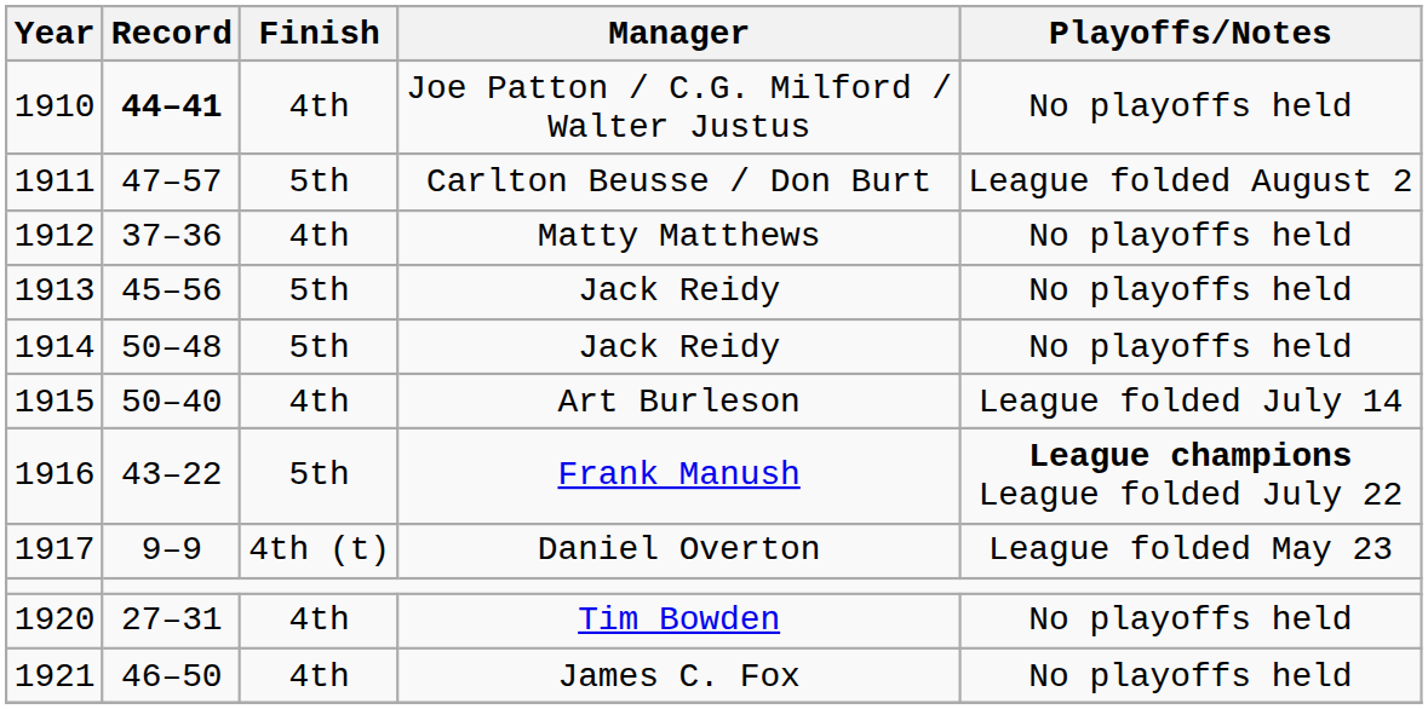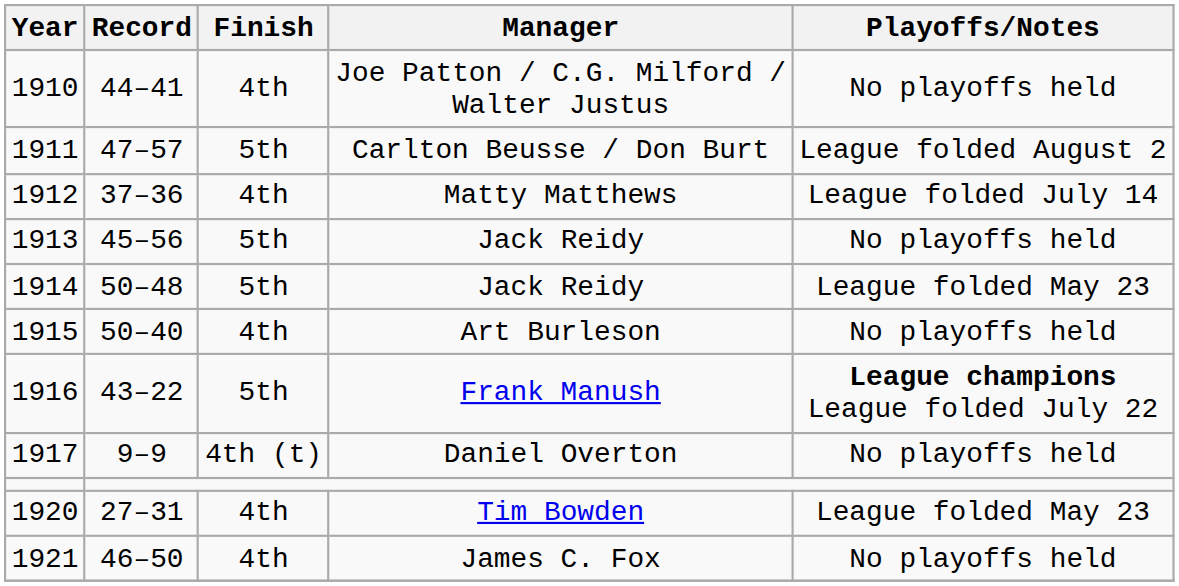 <table class="wikitable" style="text-align:center">
 <tr>
 <th>Year</th>
 <th>Record</th>
 <th>Finish</th>
 <th>Manager</th>
 <th>Playoffs/Notes</th>
 </tr>
 <tr align=center>
 <td>1910</td>
-<td><strong>44–41</strong></td>
+<td>44–41</td>
 <td>4th</td>
 <td>Joe Patton / C.G. Milford /<br> Walter Justus</td>
 <td>No playoffs held</td>
 </tr>
 <tr align=center>
 <td>1911</td>
 <td>47–57</td>
 <td>5th</td>
 <td>Carlton Beusse / Don Burt</td>
 <td>League folded August 2</td>
 </tr>
 <tr align=center>
 <td>1912</td>
 <td>37–36</td>
 <td>4th</td>
 <td>Matty Matthews</td>
-<td>No playoffs held</td>
+<td>League folded July 14</td>
 </tr>
 <tr align=center>
 <td>1913</td>
 <td>45–56</td>
 <td>5th</td>
 <td>Jack Reidy</td>
 <td>No playoffs held</td>
 </tr>
 <tr align=center>
 <td>1914</td>
 <td>50–48</td>
 <td>5th</td>
 <td>Jack Reidy</td>
-<td>No playoffs held</td>
+<td>League folded May 23</td>
 </tr>
 <tr align=center>
 <td>1915</td>
 <td>50–40</td>
 <td>4th</td>
 <td>Art Burleson</td>
-<td>League folded July 14</td>
+<td>No playoffs held</td>
 </tr>
 <tr align=center>
 <td>1916</td>
 <td>43–22</td>
 <td>5th</td>
 <td><a href='#'>Frank Manush</a></td>
 <td><strong>League champions</strong> <br>League folded July 22</td>
 </tr>
 <tr align=center>
 <td>1917</td>
 <td>9–9</td>
 <td>4th (t)</td>
 <td>Daniel Overton</td>
-<td>League folded May 23</td>
+<td>No playoffs held</td>
 </tr>
 <tr align=center>
 <td></td>
 </tr>
 <tr align=center>
 <td>1920</td>
 <td>27–31</td>
 <td>4th</td>
 <td><a href='#'>Tim Bowden</a></td>
-<td>No playoffs held</td>
+<td>League folded May 23</td>
 </tr>
 <tr align=center>
 <td>1921</td>
 <td>46–50</td>
 <td>4th</td>
 <td>James C. Fox</td>
 <td>No playoffs held</td>
 </tr>
 <tr align=center>
 </tr>
 </table>
